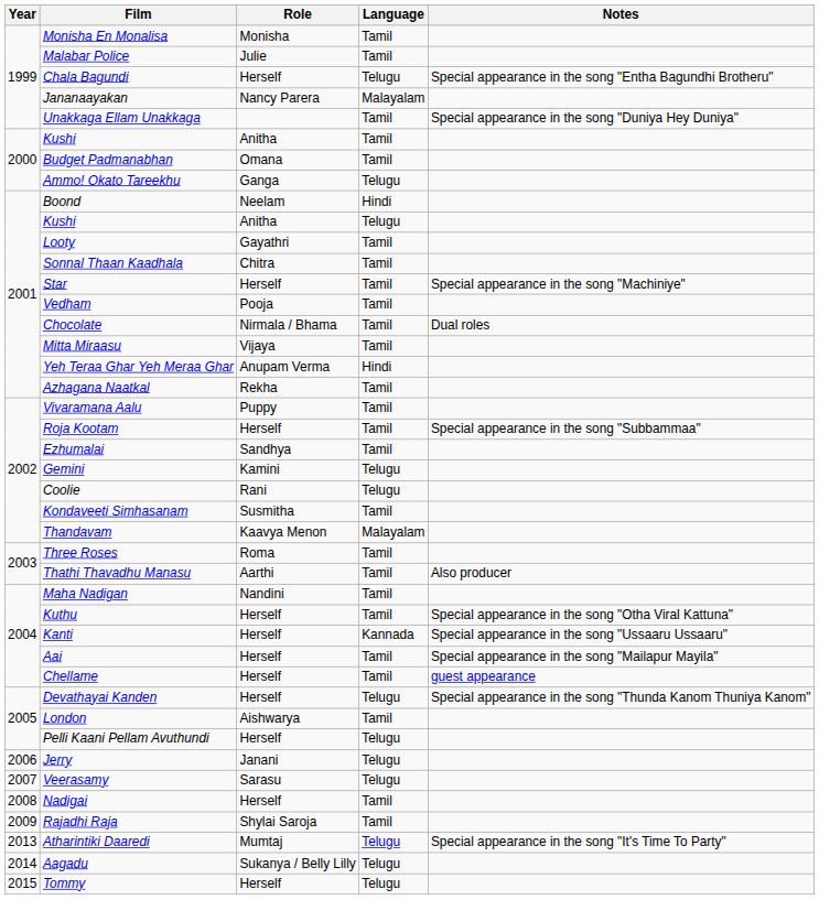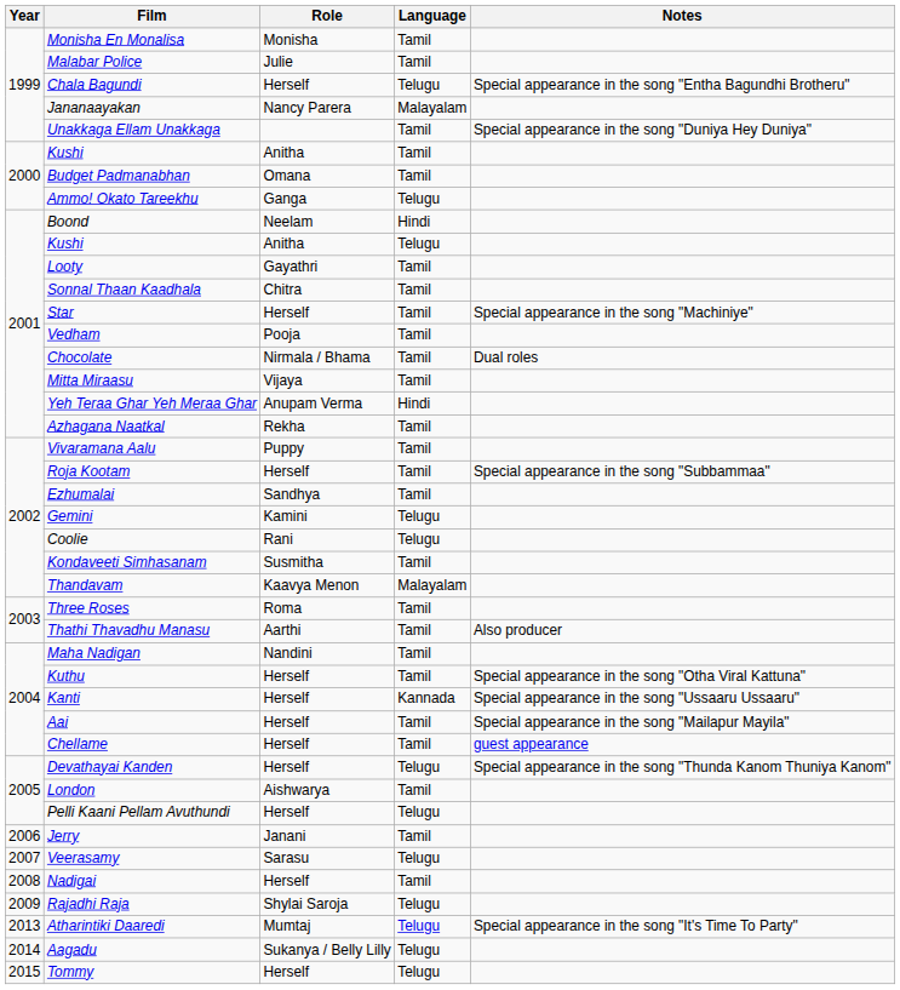 <table class="wikitable">
 <tr style="background:#ccc; text-align:center;">
 <th>Year</th>
 <th>Film</th>
 <th>Role</th>
 <th>Language</th>
 <th>Notes</th>
 </tr>
 <tr>
 <td rowspan="5">1999</td>
 <td><em><a href='#'>Monisha En Monalisa</a></em></td>
 <td>Monisha</td>
 <td>Tamil</td>
 <td></td>
 </tr>
 <tr>
 <td><em><a href='#'>Malabar Police</a></em></td>
 <td>Julie</td>
 <td>Tamil</td>
 <td></td>
 </tr>
 <tr>
 <td><em><a href='#'>Chala Bagundi</a></em></td>
 <td>Herself</td>
 <td>Telugu</td>
 <td>Special appearance in the song "Entha Bagundhi Brotheru"</td>
 </tr>
 <tr>
 <td><em>Jananaayakan</em></td>
 <td>Nancy Parera</td>
 <td>Malayalam</td>
 <td></td>
 </tr>
 <tr>
 <td><em><a href='#'>Unakkaga Ellam Unakkaga</a></em></td>
 <td></td>
 <td>Tamil</td>
 <td>Special appearance in the song "Duniya Hey Duniya"</td>
 </tr>
 <tr>
 <td rowspan="3">2000</td>
 <td><em><a href='#'>Kushi</a></em></td>
 <td>Anitha</td>
 <td>Tamil</td>
 <td></td>
 </tr>
 <tr>
 <td><em><a href='#'>Budget Padmanabhan</a></em></td>
 <td>Omana</td>
 <td>Tamil</td>
 <td></td>
 </tr>
 <tr>
 <td><em><a href='#'>Ammo! Okato Tareekhu</a></em></td>
 <td>Ganga</td>
 <td>Telugu</td>
 <td></td>
 </tr>
 <tr>
 <td rowspan="10">2001</td>
 <td><em>Boond</em></td>
 <td>Neelam</td>
 <td>Hindi</td>
 <td></td>
 </tr>
 <tr>
 <td><em><a href='#'>Kushi</a></em></td>
 <td>Anitha</td>
 <td>Telugu</td>
 <td></td>
 </tr>
 <tr>
 <td><em><a href='#'>Looty</a></em></td>
 <td>Gayathri</td>
 <td>Tamil</td>
 <td></td>
 </tr>
 <tr>
 <td><em><a href='#'>Sonnal Thaan Kaadhala</a></em></td>
 <td>Chitra</td>
 <td>Tamil</td>
 <td></td>
 </tr>
 <tr>
 <td><em><a href='#'>Star</a></em></td>
 <td>Herself</td>
 <td>Tamil</td>
 <td>Special appearance in the song "Machiniye"</td>
 </tr>
 <tr>
 <td><em><a href='#'>Vedham</a></em></td>
 <td>Pooja</td>
 <td>Tamil</td>
 <td></td>
 </tr>
 <tr>
 <td><em><a href='#'>Chocolate</a></em></td>
 <td>Nirmala / Bhama</td>
 <td>Tamil</td>
 <td>Dual roles</td>
 </tr>
 <tr>
 <td><em><a href='#'>Mitta Miraasu</a></em></td>
 <td>Vijaya</td>
 <td>Tamil</td>
 <td></td>
 </tr>
 <tr>
 <td><em><a href='#'>Yeh Teraa Ghar Yeh Meraa Ghar</a></em></td>
 <td>Anupam Verma</td>
 <td>Hindi</td>
 <td></td>
 </tr>
 <tr>
 <td><em><a href='#'>Azhagana Naatkal</a></em></td>
 <td>Rekha</td>
 <td>Tamil</td>
 <td></td>
 </tr>
 <tr>
 <td rowspan="7">2002</td>
 <td><em><a href='#'>Vivaramana Aalu</a></em></td>
 <td>Puppy</td>
 <td>Tamil</td>
 <td></td>
 </tr>
 <tr>
 <td><em><a href='#'>Roja Kootam</a></em></td>
 <td>Herself</td>
 <td>Tamil</td>
 <td>Special appearance in the song "Subbammaa"</td>
 </tr>
 <tr>
 <td><em><a href='#'>Ezhumalai</a></em></td>
 <td>Sandhya</td>
 <td>Tamil</td>
 <td></td>
 </tr>
 <tr>
 <td><em><a href='#'>Gemini</a></em></td>
 <td>Kamini</td>
 <td>Telugu</td>
 <td></td>
 </tr>
 <tr>
 <td><em>Coolie</em></td>
 <td>Rani</td>
 <td>Telugu</td>
 <td></td>
 </tr>
 <tr>
 <td><em><a href='#'>Kondaveeti Simhasanam</a></em></td>
 <td>Susmitha</td>
 <td>Tamil</td>
 <td></td>
 </tr>
 <tr>
 <td><em><a href='#'>Thandavam</a></em></td>
 <td>Kaavya Menon</td>
 <td>Malayalam</td>
 <td></td>
 </tr>
 <tr>
 <td rowspan="2">2003</td>
 <td><em><a href='#'>Three Roses</a></em></td>
 <td>Roma</td>
 <td>Tamil</td>
 <td></td>
 </tr>
 <tr>
 <td><em><a href='#'>Thathi Thavadhu Manasu</a></em></td>
 <td>Aarthi</td>
 <td>Tamil</td>
 <td>Also producer</td>
 </tr>
 <tr>
 <td rowspan="5">2004</td>
 <td><em><a href='#'>Maha Nadigan</a></em></td>
 <td>Nandini</td>
 <td>Tamil</td>
 <td></td>
 </tr>
 <tr>
 <td><em><a href='#'>Kuthu</a></em></td>
 <td>Herself</td>
 <td>Tamil</td>
 <td>Special appearance in the song "Otha Viral Kattuna"</td>
 </tr>
 <tr>
 <td><em><a href='#'>Kanti</a></em></td>
 <td>Herself</td>
 <td>Kannada</td>
 <td>Special appearance in the song "Ussaaru Ussaaru"</td>
 </tr>
 <tr>
 <td><em><a href='#'>Aai</a></em></td>
 <td>Herself</td>
 <td>Tamil</td>
 <td>Special appearance in the song "Mailapur Mayila"</td>
 </tr>
 <tr>
 <td><em><a href='#'>Chellame</a></em></td>
 <td>Herself</td>
 <td>Tamil</td>
 <td><a href='#'>guest appearance</a></td>
 </tr>
 <tr>
 <td rowspan="3">2005</td>
 <td><em><a href='#'>Devathayai Kanden</a></em></td>
 <td>Herself</td>
 <td>Telugu</td>
 <td>Special appearance in the song "Thunda Kanom Thuniya Kanom"</td>
 </tr>
 <tr>
 <td><em><a href='#'>London</a></em></td>
 <td>Aishwarya</td>
 <td>Tamil</td>
 <td></td>
 </tr>
 <tr>
 <td><em>Pelli Kaani Pellam Avuthundi</em></td>
 <td>Herself</td>
 <td>Telugu</td>
 <td></td>
 </tr>
 <tr>
 <td>2006</td>
 <td><em><a href='#'>Jerry</a></em></td>
 <td>Janani</td>
-<td>Telugu</td>
+<td>Tamil</td>
 <td></td>
 </tr>
 <tr>
 <td>2007</td>
 <td><em><a href='#'>Veerasamy</a></em></td>
 <td>Sarasu</td>
 <td>Telugu</td>
 <td></td>
 </tr>
 <tr>
 <td>2008</td>
 <td><em><a href='#'>Nadigai</a></em></td>
 <td>Herself</td>
 <td>Tamil</td>
 <td></td>
 </tr>
 <tr>
 <td>2009</td>
 <td><em><a href='#'>Rajadhi Raja</a></em></td>
 <td>Shylai Saroja</td>
-<td>Tamil</td>
+<td>Telugu</td>
 <td></td>
 </tr>
 <tr>
 <td>2013</td>
 <td><em><a href='#'>Atharintiki Daaredi</a></em></td>
 <td>Mumtaj</td>
 <td><a href='#'>Telugu</a></td>
 <td>Special appearance in the song "It's Time To Party"</td>
 </tr>
 <tr>
 <td>2014</td>
 <td><em><a href='#'>Aagadu</a></em></td>
 <td>Sukanya / Belly Lilly</td>
 <td>Telugu</td>
 <td></td>
 </tr>
 <tr>
 <td>2015</td>
 <td><em><a href='#'>Tommy</a></em></td>
 <td>Herself</td>
 <td>Telugu</td>
 <td></td>
 </tr>
 </table>
